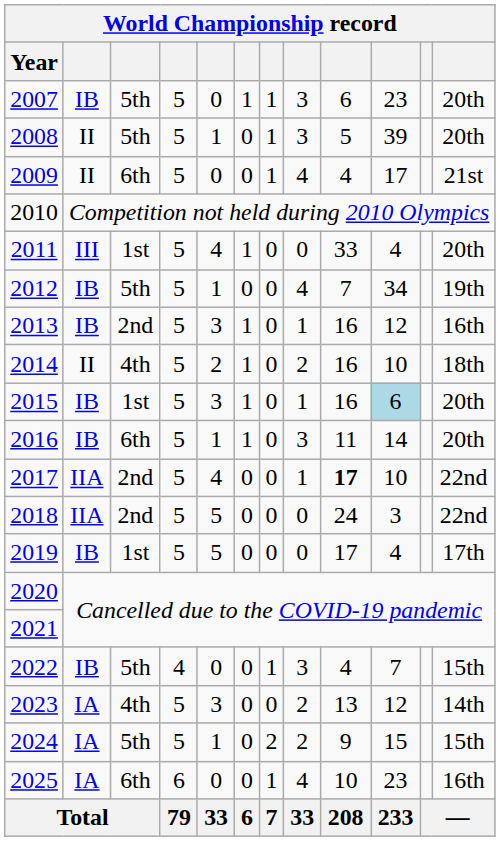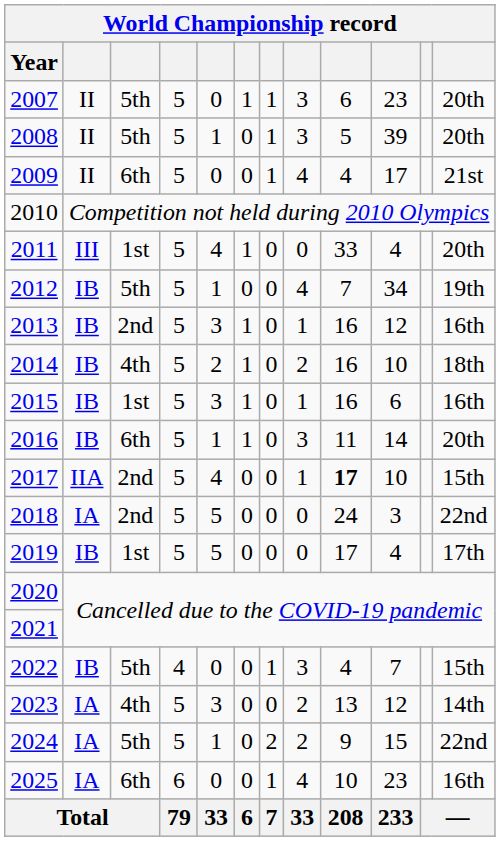 <table class="wikitable" style="text-align:center">
 <tr>
 <th colspan=12><a href='#'>World Championship</a> record</th>
 </tr>
 <tr>
 <th>Year</th>
 <th></th>
 <th></th>
 <th></th>
 <th></th>
 <th></th>
 <th></th>
 <th></th>
 <th></th>
 <th></th>
 <th></th>
 <th></th>
 </tr>
 <tr>
 <td><a href='#'>2007</a></td>
-<td><a href='#'>IB</a></td>
+<td>II</td>
 <td>5th</td>
 <td>5</td>
 <td>0</td>
 <td>1</td>
 <td>1</td>
 <td>3</td>
 <td>6</td>
 <td>23</td>
 <td></td>
 <td>20th</td>
 </tr>
 <tr>
 <td><a href='#'>2008</a></td>
 <td>II</td>
 <td>5th</td>
 <td>5</td>
 <td>1</td>
 <td>0</td>
 <td>1</td>
 <td>3</td>
 <td>5</td>
 <td>39</td>
 <td></td>
 <td>20th</td>
 </tr>
 <tr>
 <td><a href='#'>2009</a></td>
 <td>II</td>
 <td>6th</td>
 <td>5</td>
 <td>0</td>
 <td>0</td>
 <td>1</td>
 <td>4</td>
 <td>4</td>
 <td>17</td>
 <td></td>
 <td>21st</td>
 </tr>
 <tr>
 <td>2010</td>
 <td colspan="11"><em>Competition not held during <a href='#'>2010 Olympics</a></em></td>
 </tr>
 <tr>
 <td><a href='#'>2011</a></td>
 <td><a href='#'>III</a></td>
 <td>1st</td>
 <td>5</td>
 <td>4</td>
 <td>1</td>
 <td>0</td>
 <td>0</td>
 <td>33</td>
 <td>4</td>
 <td></td>
 <td>20th</td>
 </tr>
 <tr>
 <td><a href='#'>2012</a></td>
 <td><a href='#'>IB</a></td>
 <td>5th</td>
 <td>5</td>
 <td>1</td>
 <td>0</td>
 <td>0</td>
 <td>4</td>
 <td>7</td>
 <td>34</td>
 <td></td>
 <td>19th</td>
 </tr>
 <tr>
 <td><a href='#'>2013</a></td>
 <td><a href='#'>IB</a></td>
 <td>2nd</td>
 <td>5</td>
 <td>3</td>
 <td>1</td>
 <td>0</td>
 <td>1</td>
 <td>16</td>
 <td>12</td>
 <td></td>
 <td>16th</td>
 </tr>
 <tr>
 <td><a href='#'>2014</a></td>
-<td>II</td>
+<td><a href='#'>IB</a></td>
 <td>4th</td>
 <td>5</td>
 <td>2</td>
 <td>1</td>
 <td>0</td>
 <td>2</td>
 <td>16</td>
 <td>10</td>
 <td></td>
 <td>18th</td>
 </tr>
 <tr>
 <td><a href='#'>2015</a></td>
 <td><a href='#'>IB</a></td>
 <td>1st</td>
 <td>5</td>
 <td>3</td>
 <td>1</td>
 <td>0</td>
 <td>1</td>
 <td>16</td>
-<td style="background: lightblue;">6</td>
+<td>6</td>
 <td></td>
-<td>20th</td>
+<td>16th</td>
 </tr>
 <tr>
 <td><a href='#'>2016</a></td>
 <td><a href='#'>IB</a></td>
 <td>6th</td>
 <td>5</td>
 <td>1</td>
 <td>1</td>
 <td>0</td>
 <td>3</td>
 <td>11</td>
 <td>14</td>
 <td></td>
 <td>20th</td>
 </tr>
 <tr>
 <td><a href='#'>2017</a></td>
 <td><a href='#'>IIA</a></td>
 <td>2nd</td>
 <td>5</td>
 <td>4</td>
 <td>0</td>
 <td>0</td>
 <td>1</td>
 <td><strong>17</strong></td>
 <td>10</td>
 <td></td>
-<td>22nd</td>
+<td>15th</td>
 </tr>
 <tr>
 <td><a href='#'>2018</a></td>
-<td><a href='#'>IIA</a></td>
+<td><a href='#'>IA</a></td>
 <td>2nd</td>
 <td>5</td>
 <td>5</td>
 <td>0</td>
 <td>0</td>
 <td>0</td>
 <td>24</td>
 <td>3</td>
 <td></td>
 <td>22nd</td>
 </tr>
 <tr>
 <td><a href='#'>2019</a></td>
 <td><a href='#'>IB</a></td>
 <td>1st</td>
 <td>5</td>
 <td>5</td>
 <td>0</td>
 <td>0</td>
 <td>0</td>
 <td>17</td>
 <td>4</td>
 <td></td>
 <td>17th</td>
 </tr>
 <tr>
 <td><a href='#'>2020</a></td>
 <td rowspan=2 colspan="11"><em>Cancelled due to the <a href='#'>COVID-19 pandemic</a></em></td>
 </tr>
 <tr>
 <td><a href='#'>2021</a></td>
 </tr>
 <tr>
 <td><a href='#'>2022</a></td>
 <td><a href='#'>IB</a></td>
 <td>5th</td>
 <td>4</td>
 <td>0</td>
 <td>0</td>
 <td>1</td>
 <td>3</td>
 <td>4</td>
 <td>7</td>
 <td></td>
 <td>15th</td>
 </tr>
 <tr>
 <td><a href='#'>2023</a></td>
 <td><a href='#'>IA</a></td>
 <td>4th</td>
 <td>5</td>
 <td>3</td>
 <td>0</td>
 <td>0</td>
 <td>2</td>
 <td>13</td>
 <td>12</td>
 <td></td>
 <td>14th</td>
 </tr>
 <tr>
 <td><a href='#'>2024</a></td>
 <td><a href='#'>IA</a></td>
 <td>5th</td>
 <td>5</td>
 <td>1</td>
 <td>0</td>
 <td>2</td>
 <td>2</td>
 <td>9</td>
 <td>15</td>
 <td></td>
-<td>15th</td>
+<td>22nd</td>
 </tr>
 <tr>
 <td><a href='#'>2025</a></td>
 <td><a href='#'>IA</a></td>
 <td>6th</td>
 <td>6</td>
 <td>0</td>
 <td>0</td>
 <td>1</td>
 <td>4</td>
 <td>10</td>
 <td>23</td>
 <td></td>
 <td>16th</td>
 </tr>
 <tr>
 <th colspan=3>Total</th>
 <th>79</th>
 <th>33</th>
 <th>6</th>
 <th>7</th>
 <th>33</th>
 <th>208</th>
 <th>233</th>
 <th colspan=2>—</th>
 </tr>
 </table>
